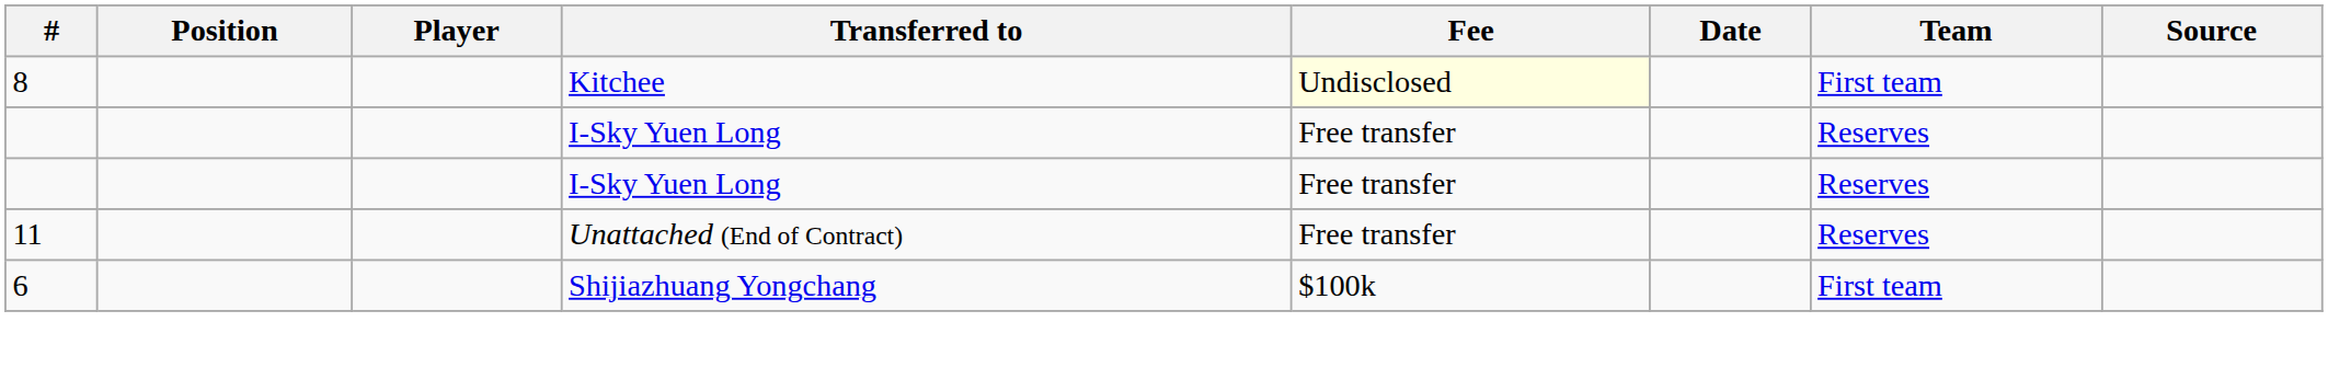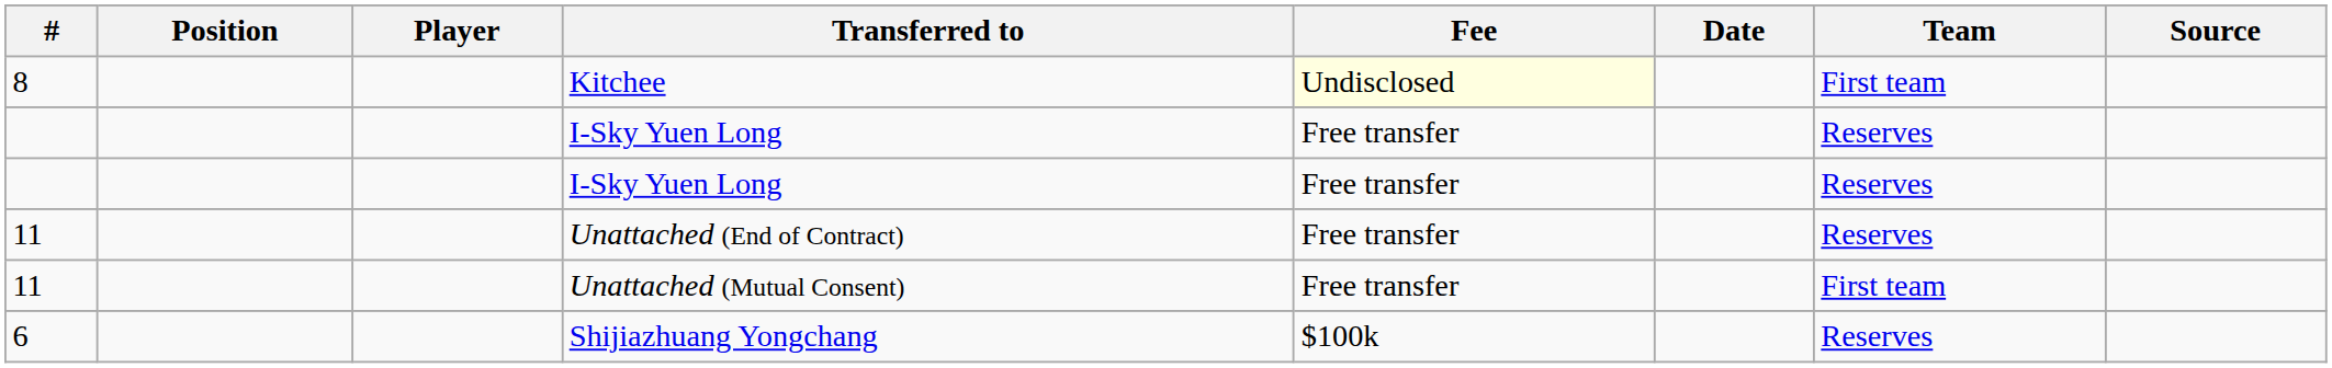 <table class="wikitable sortable" style="width:90%; text-align:center; font-size:95%; text-align:left;">
 <tr>
 <th><strong>#</strong></th>
 <th><strong>Position </strong></th>
 <th><strong>Player </strong></th>
 <th><strong>Transferred to</strong></th>
 <th><strong>Fee </strong></th>
 <th><strong>Date </strong></th>
 <th><strong>Team</strong></th>
 <th><strong>Source</strong></th>
 </tr>
 <tr>
 <td>8</td>
 <td></td>
 <td></td>
 <td> <a href='#'>Kitchee</a></td>
 <td style="background: lightyellow;">Undisclosed</td>
 <td></td>
 <td><a href='#'>First team</a></td>
 <td></td>
 </tr>
 <tr>
 <td></td>
 <td></td>
 <td></td>
 <td> <a href='#'>I-Sky Yuen Long</a></td>
 <td>Free transfer</td>
 <td></td>
 <td><a href='#'>Reserves</a></td>
 <td></td>
 </tr>
 <tr>
 <td></td>
 <td></td>
 <td></td>
 <td> <a href='#'>I-Sky Yuen Long</a></td>
 <td>Free transfer</td>
 <td></td>
 <td><a href='#'>Reserves</a></td>
 <td></td>
 </tr>
 <tr>
 <td>11</td>
 <td></td>
 <td></td>
 <td><em>Unattached</em> <small>(End of Contract)</small></td>
 <td>Free transfer</td>
 <td></td>
 <td><a href='#'>Reserves</a></td>
 <td></td>
 </tr>
 <tr>
+<td>11</td>
+<td></td>
+<td></td>
+<td><em>Unattached</em> <small>(Mutual Consent)</small></td>
+<td>Free transfer</td>
+<td></td>
+<td><a href='#'>First team</a></td>
+<td></td>
+</tr>
+<tr>
 <td>6</td>
 <td></td>
 <td></td>
 <td> <a href='#'>Shijiazhuang Yongchang</a></td>
 <td>$100k</td>
 <td></td>
-<td><a href='#'>First team</a></td>
+<td><a href='#'>Reserves</a></td>
 <td></td>
 </tr>
 </table>
